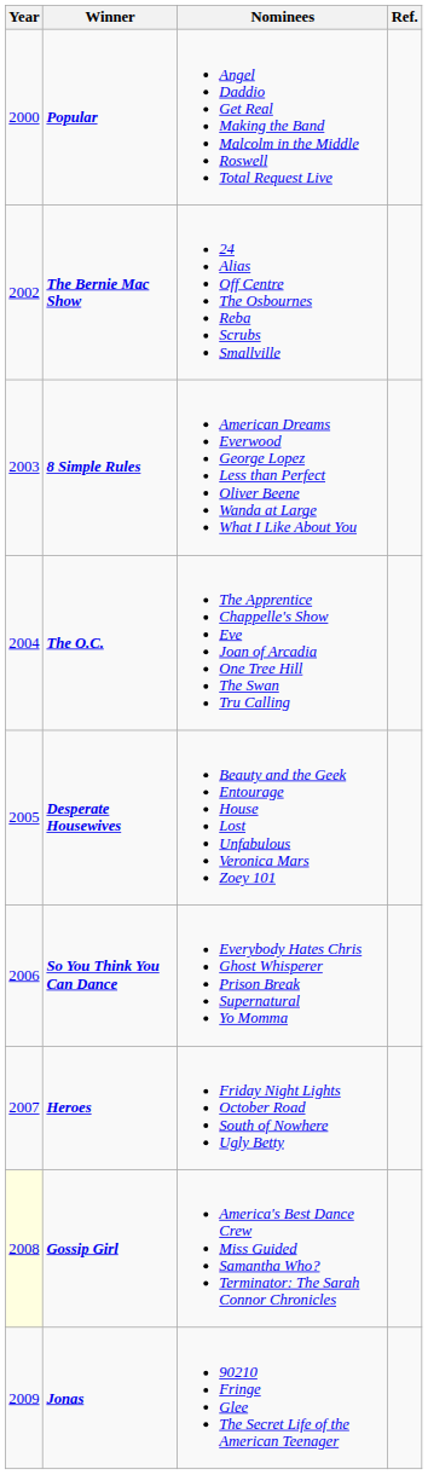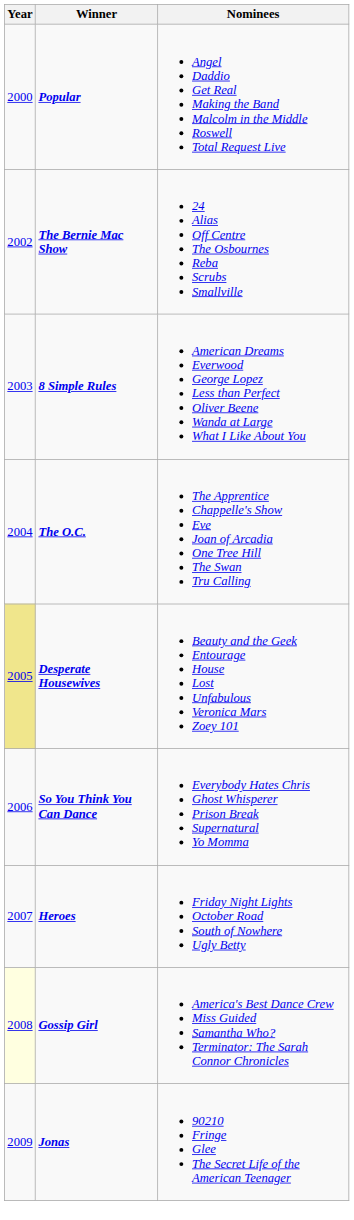 <table class="wikitable" width=70%>
 <tr>
 <th>Year</th>
 <th>Winner</th>
 <th>Nominees</th>
-<th>Ref.</th>
 </tr>
 <tr>
 <td align="center"><a href='#'>2000</a></td>
 <td><strong><em><a href='#'>Popular</a></em></strong></td>
 <td><br><ul><li><em><a href='#'>Angel</a></em></li><li><em><a href='#'>Daddio</a></em></li><li><em><a href='#'>Get Real</a></em></li><li><em><a href='#'>Making the Band</a></em></li><li><em><a href='#'>Malcolm in the Middle</a></em></li><li><em><a href='#'>Roswell</a></em></li><li><em><a href='#'>Total Request Live</a></em></li></ul></td>
-<td align="center"></td>
 </tr>
 <tr>
 <td align="center"><a href='#'>2002</a></td>
 <td><strong><em><a href='#'>The Bernie Mac Show</a></em></strong></td>
 <td><br><ul><li><em><a href='#'>24</a></em></li><li><em><a href='#'>Alias</a></em></li><li><em><a href='#'>Off Centre</a></em></li><li><em><a href='#'>The Osbournes</a></em></li><li><em><a href='#'>Reba</a></em></li><li><em><a href='#'>Scrubs</a></em></li><li><em><a href='#'>Smallville</a></em></li></ul></td>
-<td align="center"></td>
 </tr>
 <tr>
 <td align="center"><a href='#'>2003</a></td>
 <td><strong><em><a href='#'>8 Simple Rules</a></em></strong></td>
 <td><br><ul><li><em><a href='#'>American Dreams</a></em></li><li><em><a href='#'>Everwood</a></em></li><li><em><a href='#'>George Lopez</a></em></li><li><em><a href='#'>Less than Perfect</a></em></li><li><em><a href='#'>Oliver Beene</a></em></li><li><em><a href='#'>Wanda at Large</a></em></li><li><em><a href='#'>What I Like About You</a></em></li></ul></td>
-<td align="center"></td>
 </tr>
 <tr>
 <td align="center"><a href='#'>2004</a></td>
 <td><strong><em><a href='#'>The O.C.</a></em></strong></td>
 <td><br><ul><li><em><a href='#'>The Apprentice</a></em></li><li><em><a href='#'>Chappelle's Show</a></em></li><li><em><a href='#'>Eve</a></em></li><li><em><a href='#'>Joan of Arcadia</a></em></li><li><em><a href='#'>One Tree Hill</a></em></li><li><em><a href='#'>The Swan</a></em></li><li><em><a href='#'>Tru Calling</a></em></li></ul></td>
-<td align="center"></td>
 </tr>
 <tr>
-<td align="center"><a href='#'>2005</a></td>
+<td align="center" style="background: khaki;"><a href='#'>2005</a></td>
 <td><strong><em><a href='#'>Desperate Housewives</a></em></strong></td>
 <td><br><ul><li><em><a href='#'>Beauty and the Geek</a></em></li><li><em><a href='#'>Entourage</a></em></li><li><em><a href='#'>House</a></em></li><li><em><a href='#'>Lost</a></em></li><li><em><a href='#'>Unfabulous</a></em></li><li><em><a href='#'>Veronica Mars</a></em></li><li><em><a href='#'>Zoey 101</a></em></li></ul></td>
-<td align="center"></td>
 </tr>
 <tr>
 <td align="center"><a href='#'>2006</a></td>
 <td><strong><em><a href='#'>So You Think You Can Dance</a></em></strong></td>
 <td><br><ul><li><em><a href='#'>Everybody Hates Chris</a></em></li><li><em><a href='#'>Ghost Whisperer</a></em></li><li><em><a href='#'>Prison Break</a></em></li><li><em><a href='#'>Supernatural</a></em></li><li><em><a href='#'>Yo Momma</a></em></li></ul></td>
-<td align="center"></td>
 </tr>
 <tr>
 <td align="center"><a href='#'>2007</a></td>
 <td><strong><em><a href='#'>Heroes</a></em></strong></td>
 <td><br><ul><li><em><a href='#'>Friday Night Lights</a></em></li><li><em><a href='#'>October Road</a></em></li><li><em><a href='#'>South of Nowhere</a></em></li><li><em><a href='#'>Ugly Betty</a></em></li></ul></td>
-<td align="center"></td>
 </tr>
 <tr>
 <td align="center" style="background: lightyellow;"><a href='#'>2008</a></td>
 <td><strong><em><a href='#'>Gossip Girl</a></em></strong></td>
 <td><br><ul><li><em><a href='#'>America's Best Dance Crew</a></em></li><li><em><a href='#'>Miss Guided</a></em></li><li><em><a href='#'>Samantha Who?</a></em></li><li><em><a href='#'>Terminator: The Sarah Connor Chronicles</a></em></li></ul></td>
-<td align="center"></td>
 </tr>
 <tr>
 <td align="center"><a href='#'>2009</a></td>
 <td><strong><em><a href='#'>Jonas</a></em></strong></td>
 <td><br><ul><li><em><a href='#'>90210</a></em></li><li><em><a href='#'>Fringe</a></em></li><li><em><a href='#'>Glee</a></em></li><li><em><a href='#'>The Secret Life of the American Teenager</a></em></li></ul></td>
-<td align="center"></td>
 </tr>
 </table>
